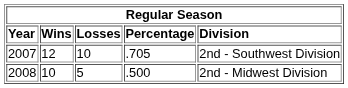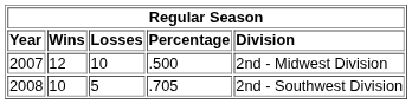 <table border="1" cellpadding="1">
 <tr>
 <td colspan="8" align="center"><strong>Regular Season</strong></td>
 </tr>
 <tr>
 <td><strong>Year</strong></td>
 <td><strong>Wins</strong></td>
 <td><strong>Losses</strong></td>
 <td><strong>Percentage</strong></td>
 <td><strong>Division</strong></td>
 </tr>
 <tr>
 <td>2007</td>
 <td>12</td>
 <td>10</td>
-<td>.705</td>
-<td>2nd - Southwest Division</td>
+<td>.500</td>
+<td>2nd - Midwest Division</td>
 </tr>
 <tr>
 <td>2008</td>
 <td>10</td>
 <td>5</td>
-<td>.500</td>
-<td>2nd - Midwest Division</td>
+<td>.705</td>
+<td>2nd - Southwest Division</td>
 </tr>
 </table>
